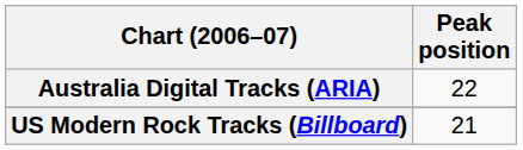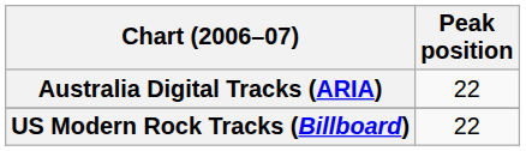 <table class="wikitable sortable plainrowheaders" style="text-align:center">
 <tr>
 <th scope="col">Chart (2006–07)</th>
 <th scope="col">Peak<br>position</th>
 </tr>
 <tr>
 <th scope="row">Australia Digital Tracks (<a href='#'>ARIA</a>)</th>
 <td>22</td>
 </tr>
 <tr>
 </tr>
 <tr>
 <th scope="row">US Modern Rock Tracks (<em><a href='#'>Billboard</a></em>)</th>
-<td>21</td>
+<td>22</td>
 </tr>
 </table>
